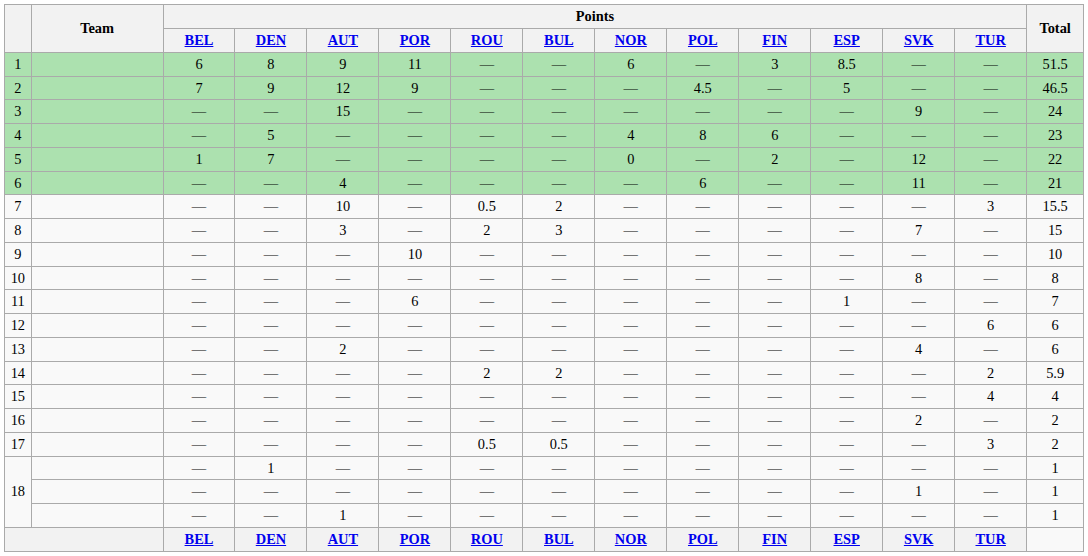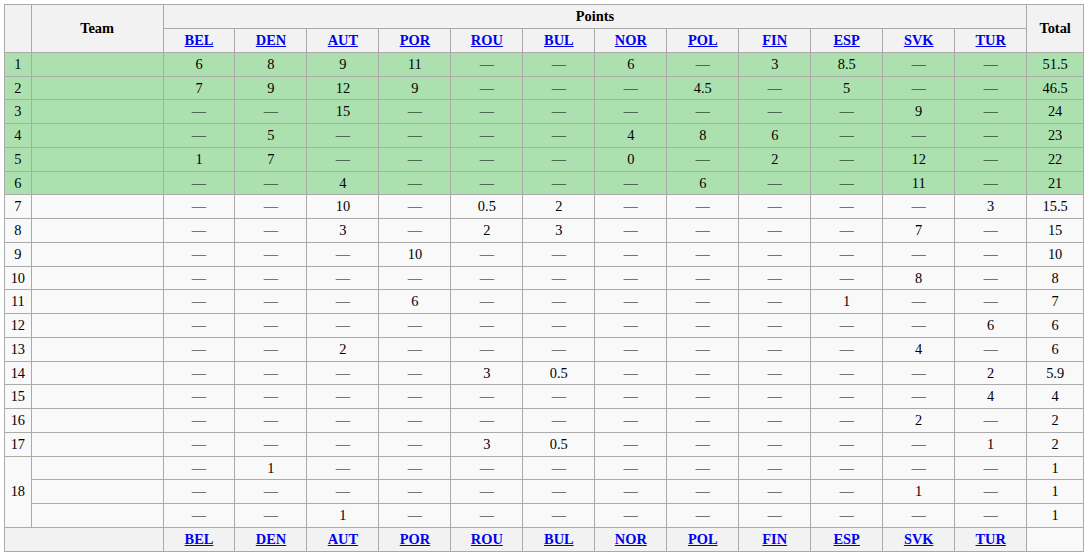 <table class="wikitable" style="font-size: 90%; text-align:center; table-layout:fixed; width:75em">
 <tr>
 <th rowspan=2 width=20></th>
 <th rowspan=2 width=125>Team</th>
 <th colspan=12>Points</th>
 <th rowspan=2 width=50>Total</th>
 </tr>
 <tr valign="top">
 <th><a href='#'>BEL</a><br></th>
 <th><a href='#'>DEN</a><br></th>
 <th><a href='#'>AUT</a><br></th>
 <th><a href='#'>POR</a><br></th>
 <th><a href='#'>ROU</a><br></th>
 <th><a href='#'>BUL</a><br></th>
 <th><a href='#'>NOR</a><br></th>
 <th><a href='#'>POL</a><br></th>
 <th><a href='#'>FIN</a><br></th>
 <th><a href='#'>ESP</a><br></th>
 <th><a href='#'>SVK</a><br></th>
 <th><a href='#'>TUR</a><br></th>
 </tr>
 <tr bgcolor=#ACE1AF>
 <td align=center>1</td>
 <td></td>
 <td align=center>6</td>
 <td align=center>8</td>
 <td align=center>9</td>
 <td align=center>11</td>
 <td align=center>—</td>
 <td align=center>—</td>
 <td align=center>6</td>
 <td align=center>—</td>
 <td align=center>3</td>
 <td align=center>8.5</td>
 <td align=center>—</td>
 <td align=center>—</td>
 <td align=center>51.5</td>
 </tr>
 <tr bgcolor=#ACE1AF>
 <td align=center>2</td>
 <td></td>
 <td align=center>7</td>
 <td align=center>9</td>
 <td align=center>12</td>
 <td align=center>9</td>
 <td align=center>—</td>
 <td align=center>—</td>
 <td align=center>—</td>
 <td align=center>4.5</td>
 <td align=center>—</td>
 <td align=center>5</td>
 <td align=center>—</td>
 <td align=center>—</td>
 <td align=center>46.5</td>
 </tr>
 <tr bgcolor=#ACE1AF>
 <td align=center>3</td>
 <td></td>
 <td align=center>—</td>
 <td align=center>—</td>
 <td align=center>15</td>
 <td align=center>—</td>
 <td align=center>—</td>
 <td align=center>—</td>
 <td align=center>—</td>
 <td align=center>—</td>
 <td align=center>—</td>
 <td align=center>—</td>
 <td align=center>9</td>
 <td align=center>—</td>
 <td align=center>24</td>
 </tr>
 <tr bgcolor=#ACE1AF>
 <td align=center>4</td>
 <td></td>
 <td align=center>—</td>
 <td align=center>5</td>
 <td align=center>—</td>
 <td align=center>—</td>
 <td align=center>—</td>
 <td align=center>—</td>
 <td align=center>4</td>
 <td align=center>8</td>
 <td align=center>6</td>
 <td align=center>—</td>
 <td align=center>—</td>
 <td align=center>—</td>
 <td align=center>23</td>
 </tr>
 <tr bgcolor=#ACE1AF>
 <td align=center>5</td>
 <td></td>
 <td align=center>1</td>
 <td align=center>7</td>
 <td align=center>—</td>
 <td align=center>—</td>
 <td align=center>—</td>
 <td align=center>—</td>
 <td align=center>0</td>
 <td align=center>—</td>
 <td align=center>2</td>
 <td align=center>—</td>
 <td align=center>12</td>
 <td align=center>—</td>
 <td align=center>22</td>
 </tr>
 <tr bgcolor=#ACE1AF>
 <td align=center>6</td>
 <td></td>
 <td align=center>—</td>
 <td align=center>—</td>
 <td align=center>4</td>
 <td align=center>—</td>
 <td align=center>—</td>
 <td align=center>—</td>
 <td align=center>—</td>
 <td align=center>6</td>
 <td align=center>—</td>
 <td align=center>—</td>
 <td align=center>11</td>
 <td align=center>—</td>
 <td align=center>21</td>
 </tr>
 <tr>
 <td align=center>7</td>
 <td></td>
 <td align=center>—</td>
 <td align=center>—</td>
 <td align=center>10</td>
 <td align=center>—</td>
 <td align=center>0.5</td>
 <td align=center>2</td>
 <td align=center>—</td>
 <td align=center>—</td>
 <td align=center>—</td>
 <td align=center>—</td>
 <td align=center>—</td>
 <td align=center>3</td>
 <td align=center>15.5</td>
 </tr>
 <tr>
 <td align=center>8</td>
 <td></td>
 <td align=center>—</td>
 <td align=center>—</td>
 <td align=center>3</td>
 <td align=center>—</td>
 <td align=center>2</td>
 <td align=center>3</td>
 <td align=center>—</td>
 <td align=center>—</td>
 <td align=center>—</td>
 <td align=center>—</td>
 <td align=center>7</td>
 <td align=center>—</td>
 <td align=center>15</td>
 </tr>
 <tr>
 <td align=center>9</td>
 <td></td>
 <td align=center>—</td>
 <td align=center>—</td>
 <td align=center>—</td>
 <td align=center>10</td>
 <td align=center>—</td>
 <td align=center>—</td>
 <td align=center>—</td>
 <td align=center>—</td>
 <td align=center>—</td>
 <td align=center>—</td>
 <td align=center>—</td>
 <td align=center>—</td>
 <td align=center>10</td>
 </tr>
 <tr>
 <td align=center>10</td>
 <td></td>
 <td align=center>—</td>
 <td align=center>—</td>
 <td align=center>—</td>
 <td align=center>—</td>
 <td align=center>—</td>
 <td align=center>—</td>
 <td align=center>—</td>
 <td align=center>—</td>
 <td align=center>—</td>
 <td align=center>—</td>
 <td align=center>8</td>
 <td align=center>—</td>
 <td align=center>8</td>
 </tr>
 <tr>
 <td align=center>11</td>
 <td></td>
 <td align=center>—</td>
 <td align=center>—</td>
 <td align=center>—</td>
 <td align=center>6</td>
 <td align=center>—</td>
 <td align=center>—</td>
 <td align=center>—</td>
 <td align=center>—</td>
 <td align=center>—</td>
 <td align=center>1</td>
 <td align=center>—</td>
 <td align=center>—</td>
 <td align=center>7</td>
 </tr>
 <tr>
 <td align=center>12</td>
 <td></td>
 <td align=center>—</td>
 <td align=center>—</td>
 <td align=center>—</td>
 <td align=center>—</td>
 <td align=center>—</td>
 <td align=center>—</td>
 <td align=center>—</td>
 <td align=center>—</td>
 <td align=center>—</td>
 <td align=center>—</td>
 <td align=center>—</td>
 <td align=center>6</td>
 <td align=center>6</td>
 </tr>
 <tr>
 <td align=center>13</td>
 <td></td>
 <td align=center>—</td>
 <td align=center>—</td>
 <td align=center>2</td>
 <td align=center>—</td>
 <td align=center>—</td>
 <td align=center>—</td>
 <td align=center>—</td>
 <td align=center>—</td>
 <td align=center>—</td>
 <td align=center>—</td>
 <td align=center>4</td>
 <td align=center>—</td>
 <td align=center>6</td>
 </tr>
 <tr>
 <td align=center>14</td>
 <td></td>
 <td align=center>—</td>
 <td align=center>—</td>
 <td align=center>—</td>
 <td align=center>—</td>
-<td align=center>2</td>
-<td align=center>2</td>
+<td align=center>3</td>
+<td align=center>0.5</td>
 <td align=center>—</td>
 <td align=center>—</td>
 <td align=center>—</td>
 <td align=center>—</td>
 <td align=center>—</td>
 <td align=center>2</td>
 <td align=center>5.9</td>
 </tr>
 <tr>
 <td align=center>15</td>
 <td></td>
 <td align=center>—</td>
 <td align=center>—</td>
 <td align=center>—</td>
 <td align=center>—</td>
 <td align=center>—</td>
 <td align=center>—</td>
 <td align=center>—</td>
 <td align=center>—</td>
 <td align=center>—</td>
 <td align=center>—</td>
 <td align=center>—</td>
 <td align=center>4</td>
 <td align=center>4</td>
 </tr>
 <tr>
 <td align=center>16</td>
 <td></td>
 <td align=center>—</td>
 <td align=center>—</td>
 <td align=center>—</td>
 <td align=center>—</td>
 <td align=center>—</td>
 <td align=center>—</td>
 <td align=center>—</td>
 <td align=center>—</td>
 <td align=center>—</td>
 <td align=center>—</td>
 <td align=center>2</td>
 <td align=center>—</td>
 <td align=center>2</td>
 </tr>
 <tr>
 <td align=center>17</td>
 <td></td>
 <td align=center>—</td>
 <td align=center>—</td>
 <td align=center>—</td>
 <td align=center>—</td>
-<td align=center>0.5</td>
+<td align=center>3</td>
 <td align=center>0.5</td>
 <td align=center>—</td>
 <td align=center>—</td>
 <td align=center>—</td>
 <td align=center>—</td>
 <td align=center>—</td>
-<td align=center>3</td>
+<td align=center>1</td>
 <td align=center>2</td>
 </tr>
 <tr>
 <td rowspan=3 align=center>18</td>
 <td></td>
 <td align=center>—</td>
 <td align=center>1</td>
 <td align=center>—</td>
 <td align=center>—</td>
 <td align=center>—</td>
 <td align=center>—</td>
 <td align=center>—</td>
 <td align=center>—</td>
 <td align=center>—</td>
 <td align=center>—</td>
 <td align=center>—</td>
 <td align=center>—</td>
 <td align=center>1</td>
 </tr>
 <tr>
 <td></td>
 <td align=center>—</td>
 <td align=center>—</td>
 <td align=center>—</td>
 <td align=center>—</td>
 <td align=center>—</td>
 <td align=center>—</td>
 <td align=center>—</td>
 <td align=center>—</td>
 <td align=center>—</td>
 <td align=center>—</td>
 <td align=center>1</td>
 <td align=center>—</td>
 <td align=center>1</td>
 </tr>
 <tr>
 <td></td>
 <td align=center>—</td>
 <td align=center>—</td>
 <td align=center>1</td>
 <td align=center>—</td>
 <td align=center>—</td>
 <td align=center>—</td>
 <td align=center>—</td>
 <td align=center>—</td>
 <td align=center>—</td>
 <td align=center>—</td>
 <td align=center>—</td>
 <td align=center>—</td>
 <td align=center>1</td>
 </tr>
 <tr valign="top">
 <th colspan=2></th>
 <th><a href='#'>BEL</a><br></th>
 <th><a href='#'>DEN</a><br></th>
 <th><a href='#'>AUT</a><br></th>
 <th><a href='#'>POR</a><br></th>
 <th><a href='#'>ROU</a><br></th>
 <th><a href='#'>BUL</a><br></th>
 <th><a href='#'>NOR</a><br></th>
 <th><a href='#'>POL</a><br></th>
 <th><a href='#'>FIN</a><br></th>
 <th><a href='#'>ESP</a><br></th>
 <th><a href='#'>SVK</a><br></th>
 <th><a href='#'>TUR</a><br></th>
 </tr>
 </table>
